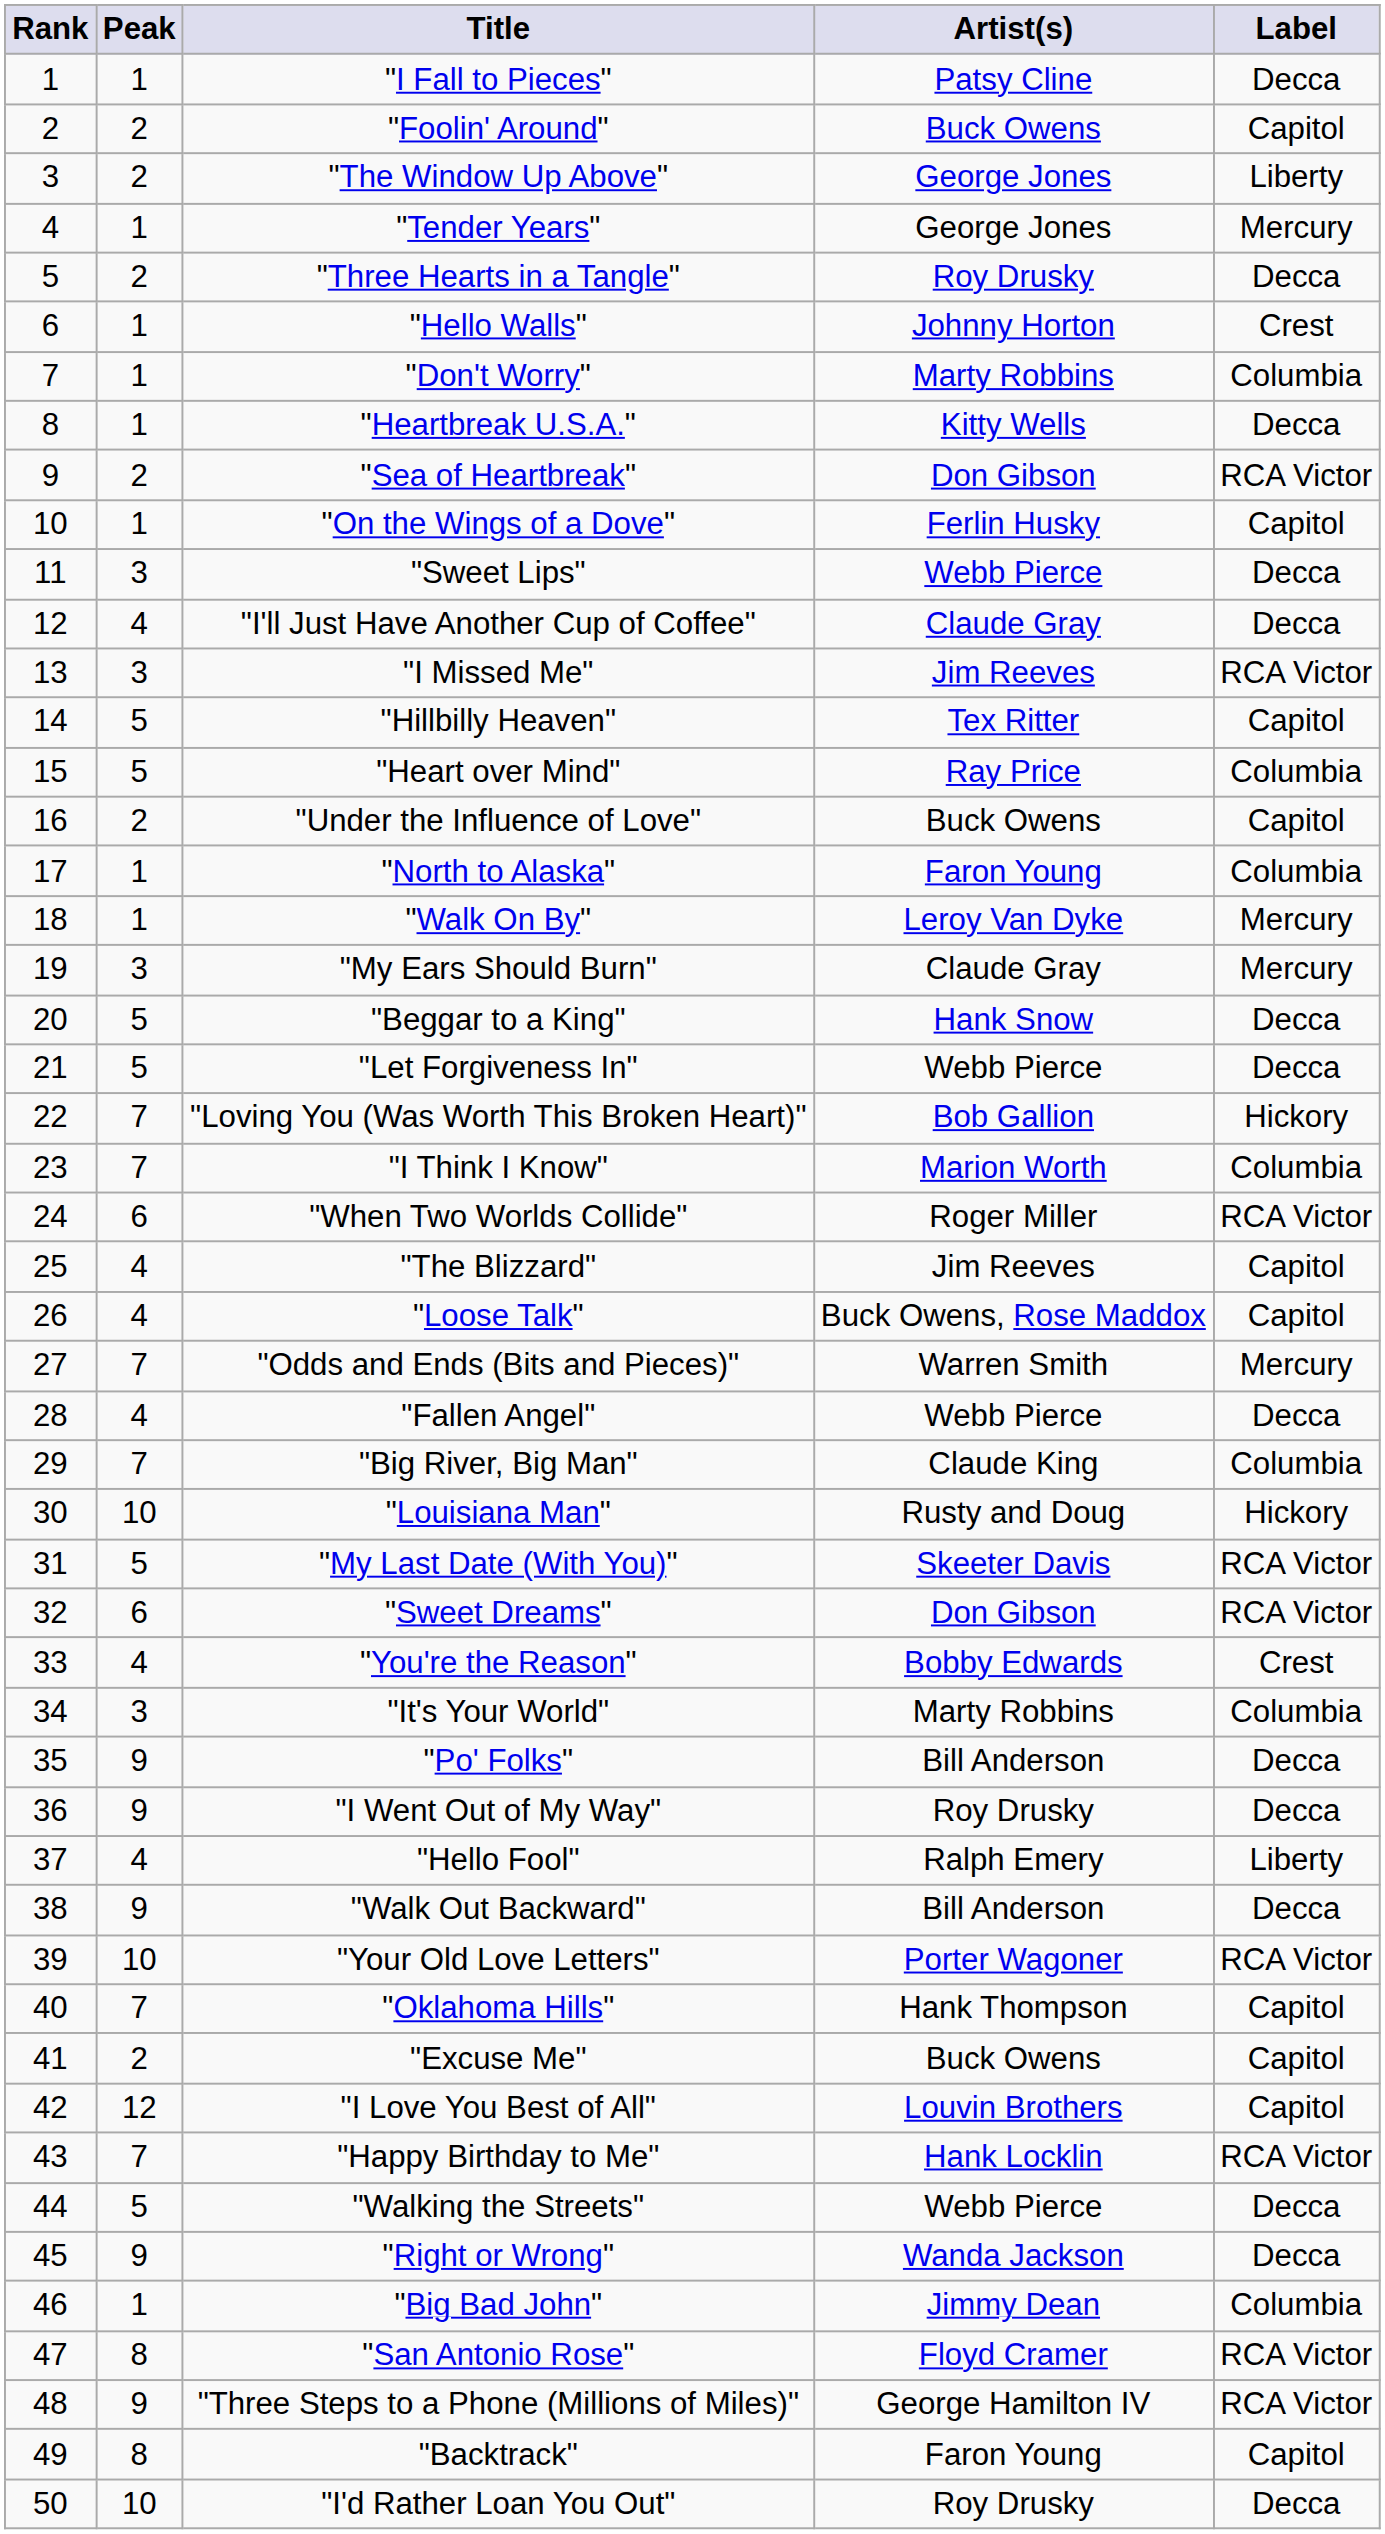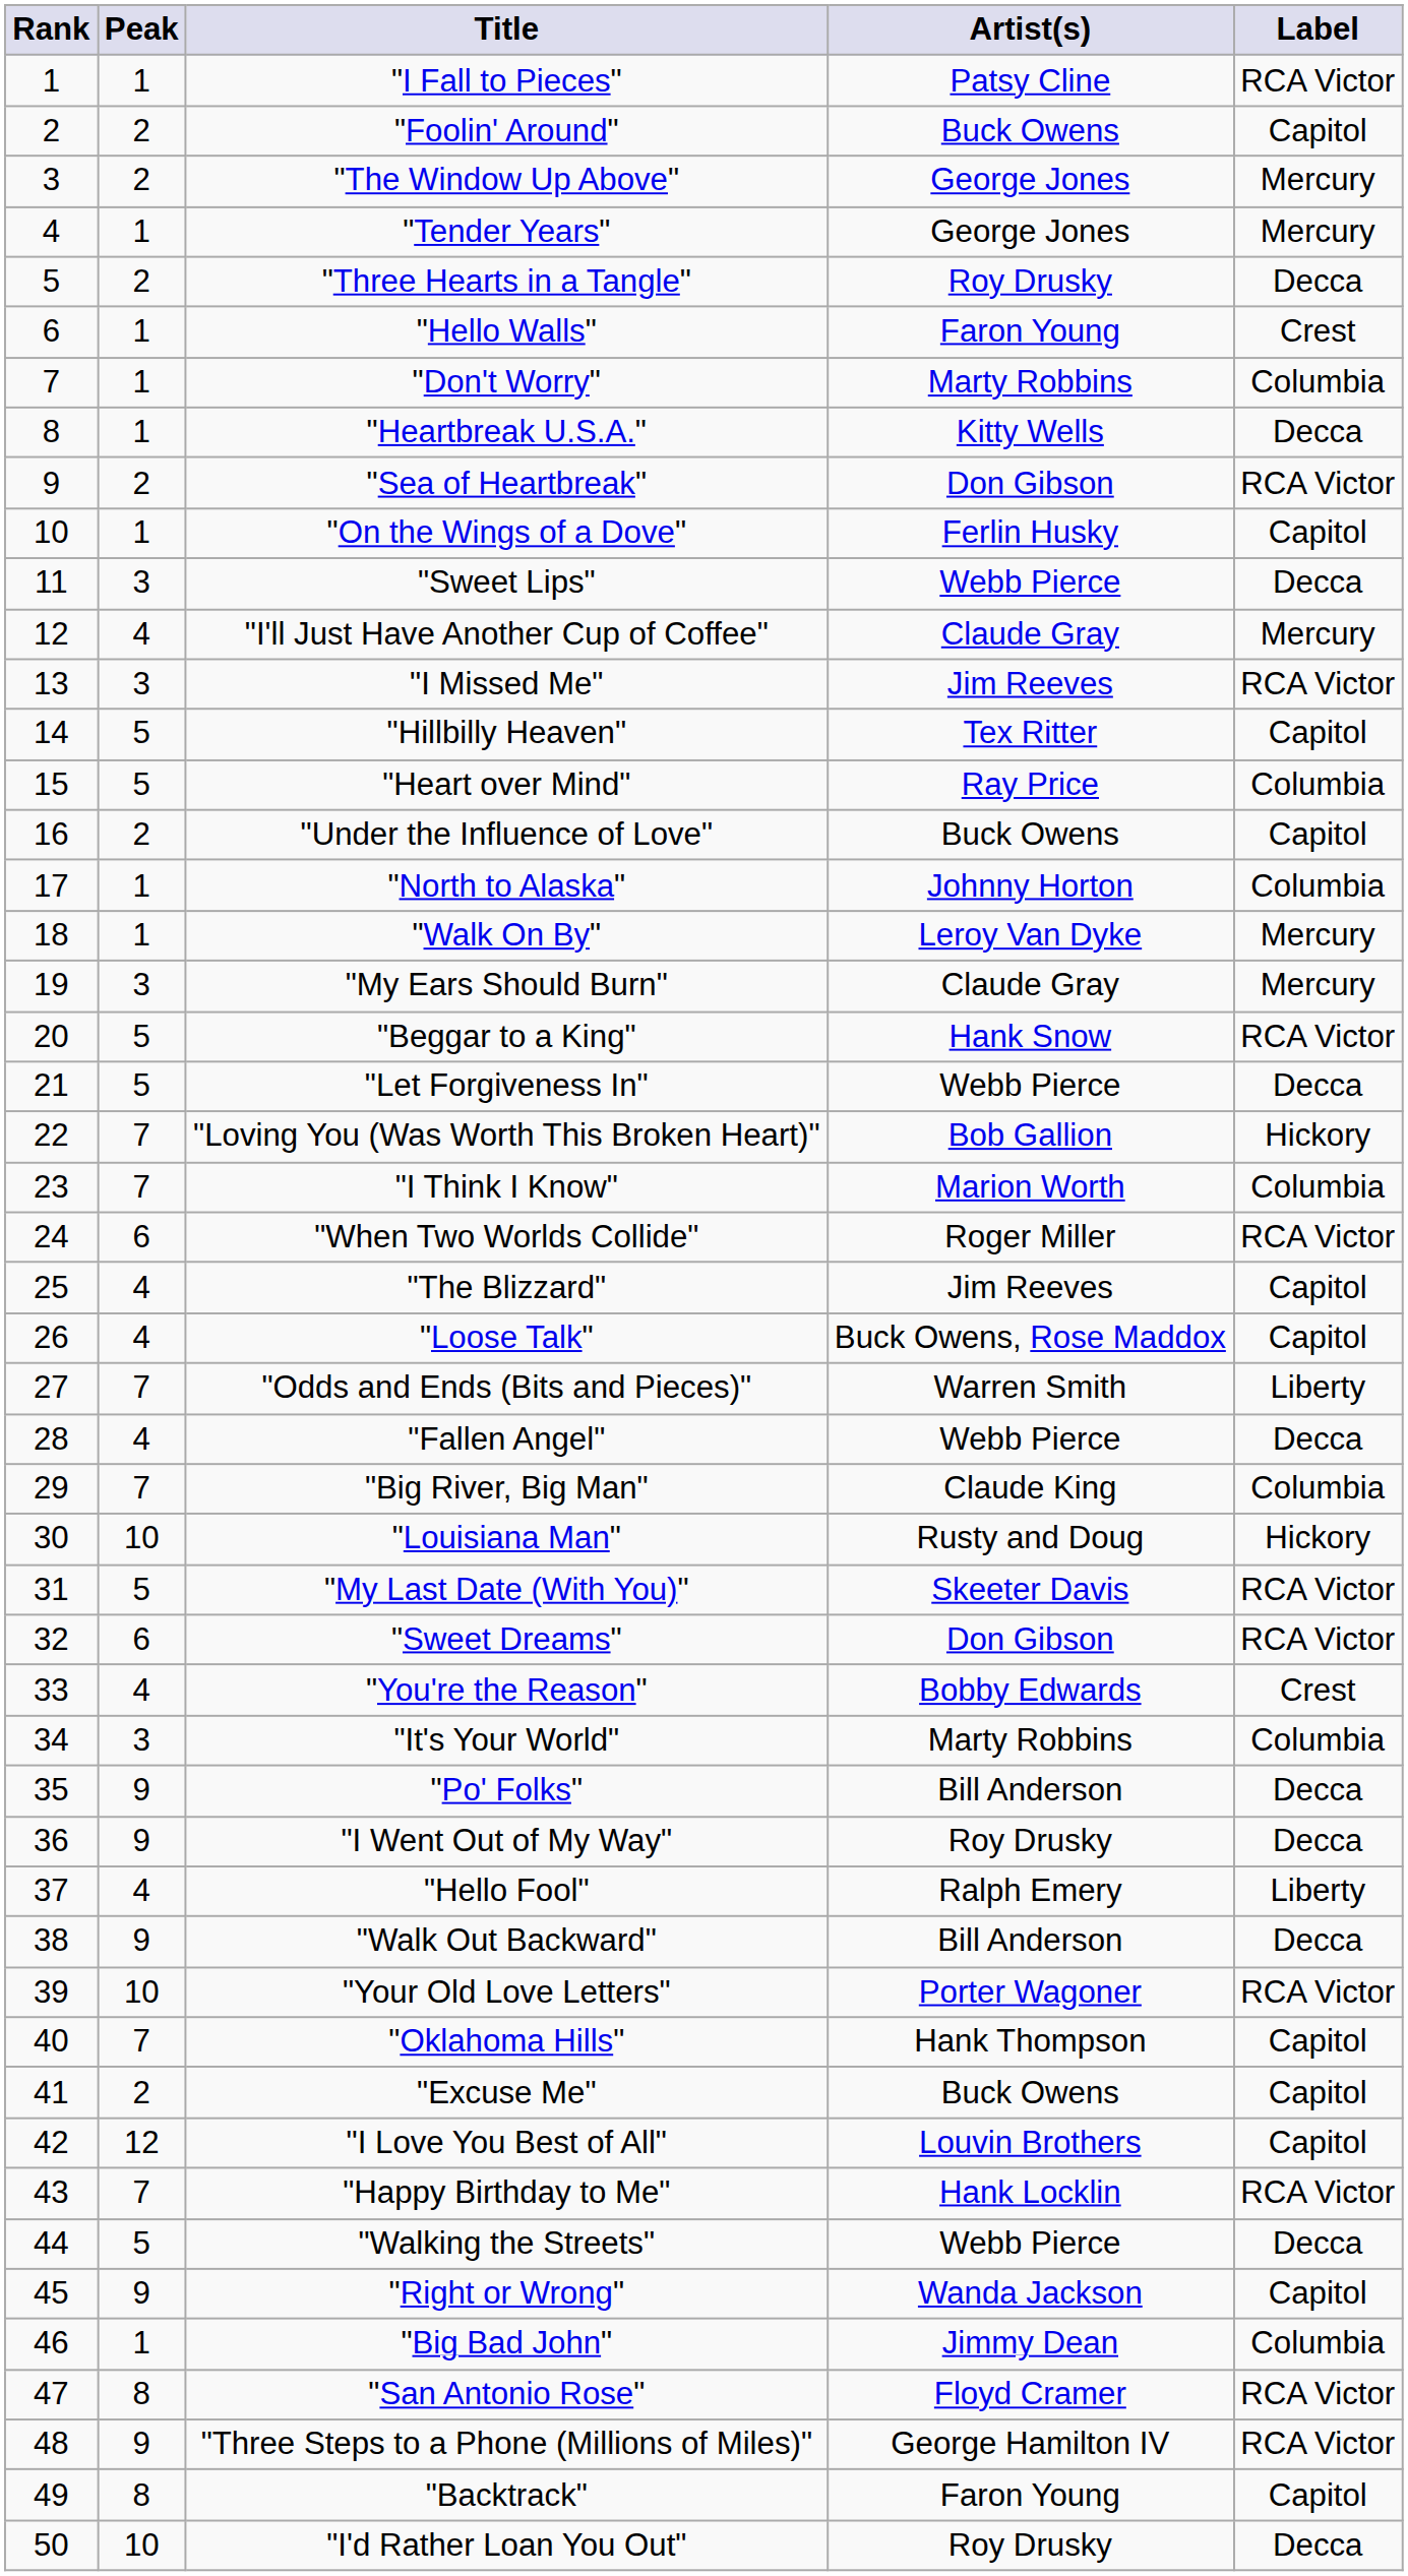 <table class="wikitable sortable" style="text-align: center">
 <tr>
 <th scope="col" style="background:#dde;">Rank</th>
 <th scope="col" style="background:#dde;">Peak</th>
 <th scope="col" style="background:#dde;">Title</th>
 <th scope="col" style="background:#dde;">Artist(s)</th>
 <th scope="col" style="background:#dde;">Label</th>
 </tr>
 <tr>
 <td>1</td>
 <td>1</td>
 <td>"<a href='#'>I Fall to Pieces</a>"</td>
 <td><a href='#'>Patsy Cline</a></td>
-<td>Decca</td>
+<td>RCA Victor</td>
 </tr>
 <tr>
 <td>2</td>
 <td>2</td>
 <td>"<a href='#'>Foolin' Around</a>"</td>
 <td><a href='#'>Buck Owens</a></td>
 <td>Capitol</td>
 </tr>
 <tr>
 <td>3</td>
 <td>2</td>
 <td>"<a href='#'>The Window Up Above</a>"</td>
 <td><a href='#'>George Jones</a></td>
-<td>Liberty</td>
+<td>Mercury</td>
 </tr>
 <tr>
 <td>4</td>
 <td>1</td>
 <td>"<a href='#'>Tender Years</a>"</td>
 <td>George Jones</td>
 <td>Mercury</td>
 </tr>
 <tr>
 <td>5</td>
 <td>2</td>
 <td>"<a href='#'>Three Hearts in a Tangle</a>"</td>
 <td><a href='#'>Roy Drusky</a></td>
 <td>Decca</td>
 </tr>
 <tr>
 <td>6</td>
 <td>1</td>
 <td>"<a href='#'>Hello Walls</a>"</td>
-<td><a href='#'>Johnny Horton</a></td>
+<td><a href='#'>Faron Young</a></td>
 <td>Crest</td>
 </tr>
 <tr>
 <td>7</td>
 <td>1</td>
 <td>"<a href='#'>Don't Worry</a>"</td>
 <td><a href='#'>Marty Robbins</a></td>
 <td>Columbia</td>
 </tr>
 <tr>
 <td>8</td>
 <td>1</td>
 <td>"<a href='#'>Heartbreak U.S.A.</a>"</td>
 <td><a href='#'>Kitty Wells</a></td>
 <td>Decca</td>
 </tr>
 <tr>
 <td>9</td>
 <td>2</td>
 <td>"<a href='#'>Sea of Heartbreak</a>"</td>
 <td><a href='#'>Don Gibson</a></td>
 <td>RCA Victor</td>
 </tr>
 <tr>
 <td>10</td>
 <td>1</td>
 <td>"<a href='#'>On the Wings of a Dove</a>"</td>
 <td><a href='#'>Ferlin Husky</a></td>
 <td>Capitol</td>
 </tr>
 <tr>
 <td>11</td>
 <td>3</td>
 <td>"Sweet Lips"</td>
 <td><a href='#'>Webb Pierce</a></td>
 <td>Decca</td>
 </tr>
 <tr>
 <td>12</td>
 <td>4</td>
 <td>"I'll Just Have Another Cup of Coffee"</td>
 <td><a href='#'>Claude Gray</a></td>
-<td>Decca</td>
+<td>Mercury</td>
 </tr>
 <tr>
 <td>13</td>
 <td>3</td>
 <td>"I Missed Me"</td>
 <td><a href='#'>Jim Reeves</a></td>
 <td>RCA Victor</td>
 </tr>
 <tr>
 <td>14</td>
 <td>5</td>
 <td>"Hillbilly Heaven"</td>
 <td><a href='#'>Tex Ritter</a></td>
 <td>Capitol</td>
 </tr>
 <tr>
 <td>15</td>
 <td>5</td>
 <td>"Heart over Mind"</td>
 <td><a href='#'>Ray Price</a></td>
 <td>Columbia</td>
 </tr>
 <tr>
 <td>16</td>
 <td>2</td>
 <td>"Under the Influence of Love"</td>
 <td>Buck Owens</td>
 <td>Capitol</td>
 </tr>
 <tr>
 <td>17</td>
 <td>1</td>
 <td>"<a href='#'>North to Alaska</a>"</td>
-<td><a href='#'>Faron Young</a></td>
+<td><a href='#'>Johnny Horton</a></td>
 <td>Columbia</td>
 </tr>
 <tr>
 <td>18</td>
 <td>1</td>
 <td>"<a href='#'>Walk On By</a>"</td>
 <td><a href='#'>Leroy Van Dyke</a></td>
 <td>Mercury</td>
 </tr>
 <tr>
 <td>19</td>
 <td>3</td>
 <td>"My Ears Should Burn"</td>
 <td>Claude Gray</td>
 <td>Mercury</td>
 </tr>
 <tr>
 <td>20</td>
 <td>5</td>
 <td>"Beggar to a King"</td>
 <td><a href='#'>Hank Snow</a></td>
-<td>Decca</td>
+<td>RCA Victor</td>
 </tr>
 <tr>
 <td>21</td>
 <td>5</td>
 <td>"Let Forgiveness In"</td>
 <td>Webb Pierce</td>
 <td>Decca</td>
 </tr>
 <tr>
 <td>22</td>
 <td>7</td>
 <td>"Loving You (Was Worth This Broken Heart)"</td>
 <td><a href='#'>Bob Gallion</a></td>
 <td>Hickory</td>
 </tr>
 <tr>
 <td>23</td>
 <td>7</td>
 <td>"I Think I Know"</td>
 <td><a href='#'>Marion Worth</a></td>
 <td>Columbia</td>
 </tr>
 <tr>
 <td>24</td>
 <td>6</td>
 <td>"When Two Worlds Collide"</td>
 <td>Roger Miller</td>
 <td>RCA Victor</td>
 </tr>
 <tr>
 <td>25</td>
 <td>4</td>
 <td>"The Blizzard"</td>
 <td>Jim Reeves</td>
 <td>Capitol</td>
 </tr>
 <tr>
 <td>26</td>
 <td>4</td>
 <td>"<a href='#'>Loose Talk</a>"</td>
 <td>Buck Owens, <a href='#'>Rose Maddox</a></td>
 <td>Capitol</td>
 </tr>
 <tr>
 <td>27</td>
 <td>7</td>
 <td>"Odds and Ends (Bits and Pieces)"</td>
 <td>Warren Smith</td>
-<td>Mercury</td>
+<td>Liberty</td>
 </tr>
 <tr>
 <td>28</td>
 <td>4</td>
 <td>"Fallen Angel"</td>
 <td>Webb Pierce</td>
 <td>Decca</td>
 </tr>
 <tr>
 <td>29</td>
 <td>7</td>
 <td>"Big River, Big Man"</td>
 <td>Claude King</td>
 <td>Columbia</td>
 </tr>
 <tr>
 <td>30</td>
 <td>10</td>
 <td>"<a href='#'>Louisiana Man</a>"</td>
 <td>Rusty and Doug</td>
 <td>Hickory</td>
 </tr>
 <tr>
 <td>31</td>
 <td>5</td>
 <td>"<a href='#'>My Last Date (With You)</a>"</td>
 <td><a href='#'>Skeeter Davis</a></td>
 <td>RCA Victor</td>
 </tr>
 <tr>
 <td>32</td>
 <td>6</td>
 <td>"<a href='#'>Sweet Dreams</a>"</td>
 <td><a href='#'>Don Gibson</a></td>
 <td>RCA Victor</td>
 </tr>
 <tr>
 <td>33</td>
 <td>4</td>
 <td>"<a href='#'>You're the Reason</a>"</td>
 <td><a href='#'>Bobby Edwards</a></td>
 <td>Crest</td>
 </tr>
 <tr>
 <td>34</td>
 <td>3</td>
 <td>"It's Your World"</td>
 <td>Marty Robbins</td>
 <td>Columbia</td>
 </tr>
 <tr>
 <td>35</td>
 <td>9</td>
 <td>"<a href='#'>Po' Folks</a>"</td>
 <td>Bill Anderson</td>
 <td>Decca</td>
 </tr>
 <tr>
 <td>36</td>
 <td>9</td>
 <td>"I Went Out of My Way"</td>
 <td>Roy Drusky</td>
 <td>Decca</td>
 </tr>
 <tr>
 <td>37</td>
 <td>4</td>
 <td>"Hello Fool"</td>
 <td>Ralph Emery</td>
 <td>Liberty</td>
 </tr>
 <tr>
 <td>38</td>
 <td>9</td>
 <td>"Walk Out Backward"</td>
 <td>Bill Anderson</td>
 <td>Decca</td>
 </tr>
 <tr>
 <td>39</td>
 <td>10</td>
 <td>"Your Old Love Letters"</td>
 <td><a href='#'>Porter Wagoner</a></td>
 <td>RCA Victor</td>
 </tr>
 <tr>
 <td>40</td>
 <td>7</td>
 <td>"<a href='#'>Oklahoma Hills</a>"</td>
 <td>Hank Thompson</td>
 <td>Capitol</td>
 </tr>
 <tr>
 <td>41</td>
 <td>2</td>
 <td>"Excuse Me"</td>
 <td>Buck Owens</td>
 <td>Capitol</td>
 </tr>
 <tr>
 <td>42</td>
 <td>12</td>
 <td>"I Love You Best of All"</td>
 <td><a href='#'>Louvin Brothers</a></td>
 <td>Capitol</td>
 </tr>
 <tr>
 <td>43</td>
 <td>7</td>
 <td>"Happy Birthday to Me"</td>
 <td><a href='#'>Hank Locklin</a></td>
 <td>RCA Victor</td>
 </tr>
 <tr>
 <td>44</td>
 <td>5</td>
 <td>"Walking the Streets"</td>
 <td>Webb Pierce</td>
 <td>Decca</td>
 </tr>
 <tr>
 <td>45</td>
 <td>9</td>
 <td>"<a href='#'>Right or Wrong</a>"</td>
 <td><a href='#'>Wanda Jackson</a></td>
-<td>Decca</td>
+<td>Capitol</td>
 </tr>
 <tr>
 <td>46</td>
 <td>1</td>
 <td>"<a href='#'>Big Bad John</a>"</td>
 <td><a href='#'>Jimmy Dean</a></td>
 <td>Columbia</td>
 </tr>
 <tr>
 <td>47</td>
 <td>8</td>
 <td>"<a href='#'>San Antonio Rose</a>"</td>
 <td><a href='#'>Floyd Cramer</a></td>
 <td>RCA Victor</td>
 </tr>
 <tr>
 <td>48</td>
 <td>9</td>
 <td>"Three Steps to a Phone (Millions of Miles)"</td>
 <td>George Hamilton IV</td>
 <td>RCA Victor</td>
 </tr>
 <tr>
 <td>49</td>
 <td>8</td>
 <td>"Backtrack"</td>
 <td>Faron Young</td>
 <td>Capitol</td>
 </tr>
 <tr>
 <td>50</td>
 <td>10</td>
 <td>"I'd Rather Loan You Out"</td>
 <td>Roy Drusky</td>
 <td>Decca</td>
 </tr>
 </table>
